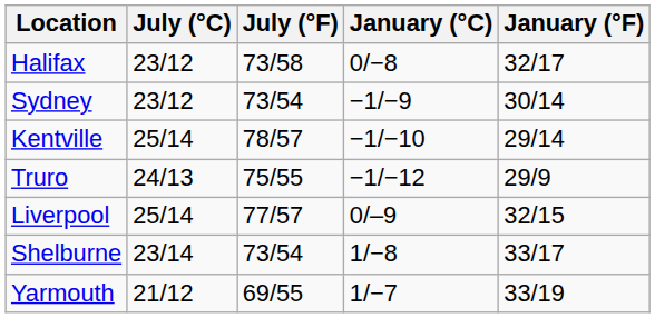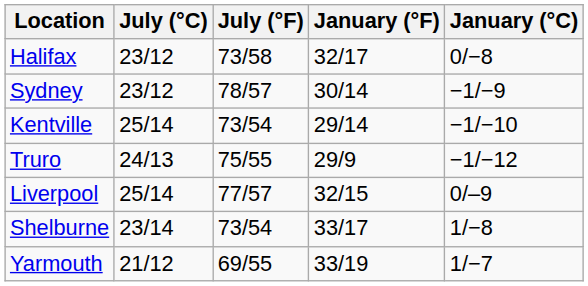 <table class="wikitable sortable" style="margin:auto;">
 <tr>
 <th>Location</th>
 <th>July (°C)</th>
 <th>July (°F)</th>
+<th>January (°F)</th>
 <th>January (°C)</th>
-<th>January (°F)</th>
 </tr>
 <tr>
 <td><a href='#'>Halifax</a></td>
 <td>23/12</td>
 <td>73/58</td>
+<td>32/17</td>
 <td>0/−8</td>
-<td>32/17</td>
 </tr>
 <tr>
 <td><a href='#'>Sydney</a></td>
 <td>23/12</td>
-<td>73/54</td>
+<td>78/57</td>
+<td>30/14</td>
 <td>−1/−9</td>
-<td>30/14</td>
 </tr>
 <tr>
 <td><a href='#'>Kentville</a></td>
 <td>25/14</td>
-<td>78/57</td>
+<td>73/54</td>
+<td>29/14</td>
 <td>−1/−10</td>
-<td>29/14</td>
 </tr>
 <tr>
 <td><a href='#'>Truro</a></td>
 <td>24/13</td>
 <td>75/55</td>
+<td>29/9</td>
 <td>−1/−12</td>
-<td>29/9</td>
 </tr>
 <tr>
 <td><a href='#'>Liverpool</a></td>
 <td>25/14</td>
 <td>77/57</td>
+<td>32/15</td>
 <td>0/–9</td>
-<td>32/15</td>
 </tr>
 <tr>
 <td><a href='#'>Shelburne</a></td>
 <td>23/14</td>
 <td>73/54</td>
+<td>33/17</td>
 <td>1/−8</td>
-<td>33/17</td>
 </tr>
 <tr>
 <td><a href='#'>Yarmouth</a></td>
 <td>21/12</td>
 <td>69/55</td>
+<td>33/19</td>
 <td>1/−7</td>
-<td>33/19</td>
 </tr>
 </table>
